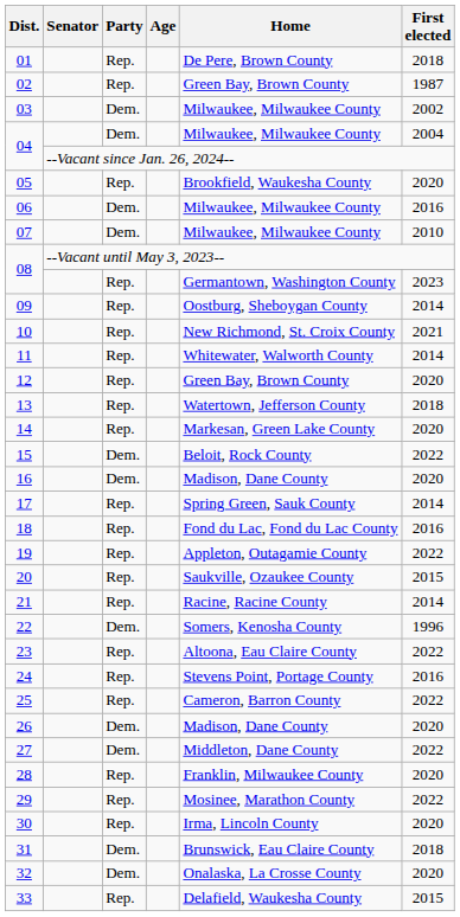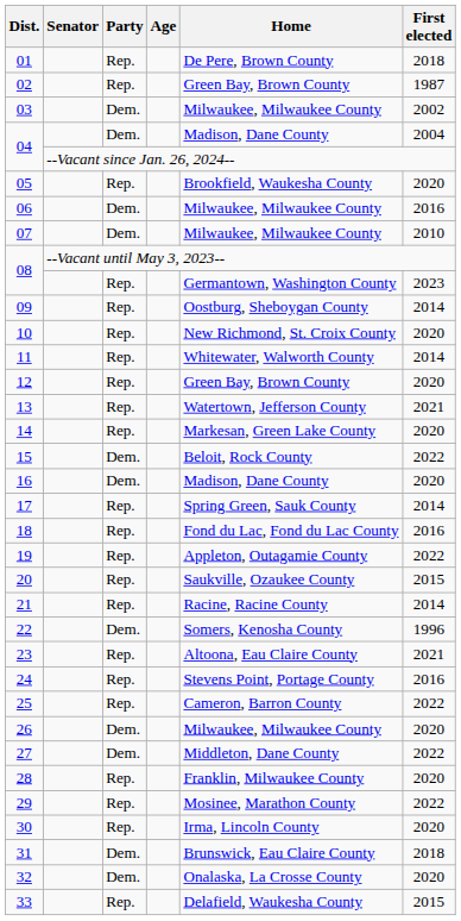 <table class="wikitable sortable">
 <tr>
 <th>Dist.</th>
 <th>Senator</th>
 <th>Party</th>
 <th>Age</th>
 <th>Home</th>
 <th>First<br>elected</th>
 </tr>
 <tr>
 <td align="center"><a href='#'>01</a></td>
 <td></td>
 <td>Rep.</td>
 <td align="center"></td>
 <td><a href='#'>De Pere</a>, <a href='#'>Brown County</a></td>
 <td align="center">2018</td>
 </tr>
 <tr>
 <td align="center"><a href='#'>02</a></td>
 <td></td>
 <td>Rep.</td>
 <td align="center"></td>
 <td><a href='#'>Green Bay</a>, <a href='#'>Brown County</a></td>
 <td align="center">1987</td>
 </tr>
 <tr>
 <td align="center"><a href='#'>03</a></td>
 <td></td>
 <td>Dem.</td>
 <td align="center"></td>
 <td><a href='#'>Milwaukee</a>, <a href='#'>Milwaukee County</a></td>
 <td align="center">2002</td>
 </tr>
 <tr>
 <td rowspan="2" align="center"><a href='#'>04</a></td>
 <td> </td>
 <td>Dem.</td>
 <td align="center"></td>
-<td><a href='#'>Milwaukee</a>, <a href='#'>Milwaukee County</a></td>
+<td><a href='#'>Madison</a>, <a href='#'>Dane County</a></td>
 <td align="center">2004</td>
 </tr>
 <tr>
 <td colspan="5"><em>--Vacant since Jan. 26, 2024--</em></td>
 </tr>
 <tr>
 <td align="center"><a href='#'>05</a></td>
 <td></td>
 <td>Rep.</td>
 <td align="center"></td>
 <td><a href='#'>Brookfield</a>, <a href='#'>Waukesha County</a></td>
 <td align="center">2020</td>
 </tr>
 <tr>
 <td align="center"><a href='#'>06</a></td>
 <td></td>
 <td>Dem.</td>
 <td align="center"></td>
 <td><a href='#'>Milwaukee</a>, <a href='#'>Milwaukee County</a></td>
 <td align="center">2016</td>
 </tr>
 <tr>
 <td align="center"><a href='#'>07</a></td>
 <td></td>
 <td>Dem.</td>
 <td align="center"></td>
 <td><a href='#'>Milwaukee</a>, <a href='#'>Milwaukee County</a></td>
 <td align="center">2010</td>
 </tr>
 <tr>
 <td rowspan="2" align="center"><a href='#'>08</a></td>
 <td colspan="5"><em>--Vacant until May 3, 2023--</em></td>
 </tr>
 <tr>
 <td> </td>
 <td>Rep.</td>
 <td align="center"></td>
 <td><a href='#'>Germantown</a>, <a href='#'>Washington County</a></td>
 <td align="center">2023</td>
 </tr>
 <tr>
 <td align="center"><a href='#'>09</a></td>
 <td></td>
 <td>Rep.</td>
 <td align="center"></td>
 <td><a href='#'>Oostburg</a>, <a href='#'>Sheboygan County</a></td>
 <td align="center">2014</td>
 </tr>
 <tr>
 <td align="center"><a href='#'>10</a></td>
 <td></td>
 <td>Rep.</td>
 <td align="center"></td>
 <td><a href='#'>New Richmond</a>, <a href='#'>St. Croix County</a></td>
-<td align="center">2021</td>
+<td align="center">2020</td>
 </tr>
 <tr>
 <td align="center"><a href='#'>11</a></td>
 <td></td>
 <td>Rep.</td>
 <td align="center"></td>
 <td><a href='#'>Whitewater</a>, <a href='#'>Walworth County</a></td>
 <td align="center">2014</td>
 </tr>
 <tr>
 <td align="center"><a href='#'>12</a></td>
 <td></td>
 <td>Rep.</td>
 <td align="center"></td>
 <td><a href='#'>Green Bay</a>, <a href='#'>Brown County</a></td>
 <td align="center">2020</td>
 </tr>
 <tr>
 <td align="center"><a href='#'>13</a></td>
 <td></td>
 <td>Rep.</td>
 <td align="center"></td>
 <td><a href='#'>Watertown</a>, <a href='#'>Jefferson County</a></td>
-<td align="center">2018</td>
+<td align="center">2021</td>
 </tr>
 <tr>
 <td align="center"><a href='#'>14</a></td>
 <td></td>
 <td>Rep.</td>
 <td align="center"></td>
 <td><a href='#'>Markesan</a>, <a href='#'>Green Lake County</a></td>
 <td align="center">2020</td>
 </tr>
 <tr>
 <td align="center"><a href='#'>15</a></td>
 <td></td>
 <td>Dem.</td>
 <td align="center"></td>
 <td><a href='#'>Beloit</a>, <a href='#'>Rock County</a></td>
 <td align="center">2022</td>
 </tr>
 <tr>
 <td align="center"><a href='#'>16</a></td>
 <td></td>
 <td>Dem.</td>
 <td align="center"></td>
 <td><a href='#'>Madison</a>, <a href='#'>Dane County</a></td>
 <td align="center">2020</td>
 </tr>
 <tr>
 <td align="center"><a href='#'>17</a></td>
 <td></td>
 <td>Rep.</td>
 <td align="center"></td>
 <td><a href='#'>Spring Green</a>, <a href='#'>Sauk County</a></td>
 <td align="center">2014</td>
 </tr>
 <tr>
 <td align="center"><a href='#'>18</a></td>
 <td></td>
 <td>Rep.</td>
 <td align="center"></td>
 <td><a href='#'>Fond du Lac</a>, <a href='#'>Fond du Lac County</a></td>
 <td align="center">2016</td>
 </tr>
 <tr>
 <td align="center"><a href='#'>19</a></td>
 <td></td>
 <td>Rep.</td>
 <td align="center"></td>
 <td><a href='#'>Appleton</a>, <a href='#'>Outagamie County</a></td>
 <td align="center">2022</td>
 </tr>
 <tr>
 <td align="center"><a href='#'>20</a></td>
 <td></td>
 <td>Rep.</td>
 <td align="center"></td>
 <td><a href='#'>Saukville</a>, <a href='#'>Ozaukee County</a></td>
 <td align="center">2015</td>
 </tr>
 <tr>
 <td align="center"><a href='#'>21</a></td>
 <td></td>
 <td>Rep.</td>
 <td align="center"></td>
 <td><a href='#'>Racine</a>, <a href='#'>Racine County</a></td>
 <td align="center">2014</td>
 </tr>
 <tr>
 <td align="center"><a href='#'>22</a></td>
 <td></td>
 <td>Dem.</td>
 <td align="center"></td>
 <td><a href='#'>Somers</a>, <a href='#'>Kenosha County</a></td>
 <td align="center">1996</td>
 </tr>
 <tr>
 <td align="center"><a href='#'>23</a></td>
 <td></td>
 <td>Rep.</td>
 <td align="center"></td>
 <td><a href='#'>Altoona</a>, <a href='#'>Eau Claire County</a></td>
-<td align="center">2022</td>
+<td align="center">2021</td>
 </tr>
 <tr>
 <td align="center"><a href='#'>24</a></td>
 <td></td>
 <td>Rep.</td>
 <td align="center"></td>
 <td><a href='#'>Stevens Point</a>, <a href='#'>Portage County</a></td>
 <td align="center">2016</td>
 </tr>
 <tr>
 <td align="center"><a href='#'>25</a></td>
 <td></td>
 <td>Rep.</td>
 <td align="center"></td>
 <td><a href='#'>Cameron</a>, <a href='#'>Barron County</a></td>
 <td align="center">2022</td>
 </tr>
 <tr>
 <td align="center"><a href='#'>26</a></td>
 <td></td>
 <td>Dem.</td>
 <td align="center"></td>
-<td><a href='#'>Madison</a>, <a href='#'>Dane County</a></td>
+<td><a href='#'>Milwaukee</a>, <a href='#'>Milwaukee County</a></td>
 <td align="center">2020</td>
 </tr>
 <tr>
 <td align="center"><a href='#'>27</a></td>
 <td></td>
 <td>Dem.</td>
 <td align="center"></td>
 <td><a href='#'>Middleton</a>, <a href='#'>Dane County</a></td>
 <td align="center">2022</td>
 </tr>
 <tr>
 <td align="center"><a href='#'>28</a></td>
 <td></td>
 <td>Rep.</td>
 <td align="center"></td>
 <td><a href='#'>Franklin</a>, <a href='#'>Milwaukee County</a></td>
 <td align="center">2020</td>
 </tr>
 <tr>
 <td align="center"><a href='#'>29</a></td>
 <td></td>
 <td>Rep.</td>
 <td align="center"></td>
 <td><a href='#'>Mosinee</a>, <a href='#'>Marathon County</a></td>
 <td align="center">2022</td>
 </tr>
 <tr>
 <td align="center"><a href='#'>30</a></td>
 <td></td>
 <td>Rep.</td>
 <td align="center"></td>
 <td><a href='#'>Irma</a>, <a href='#'>Lincoln County</a></td>
 <td align="center">2020</td>
 </tr>
 <tr>
 <td align="center"><a href='#'>31</a></td>
 <td></td>
 <td>Dem.</td>
 <td align="center"></td>
 <td><a href='#'>Brunswick</a>, <a href='#'>Eau Claire County</a></td>
 <td align="center">2018</td>
 </tr>
 <tr>
 <td align="center"><a href='#'>32</a></td>
 <td></td>
 <td>Dem.</td>
 <td align="center"></td>
 <td><a href='#'>Onalaska</a>, <a href='#'>La Crosse County</a></td>
 <td align="center">2020</td>
 </tr>
 <tr>
 <td align="center"><a href='#'>33</a></td>
 <td></td>
 <td>Rep.</td>
 <td align="center"></td>
 <td><a href='#'>Delafield</a>, <a href='#'>Waukesha County</a></td>
 <td align="center">2015</td>
 </tr>
 </table>
